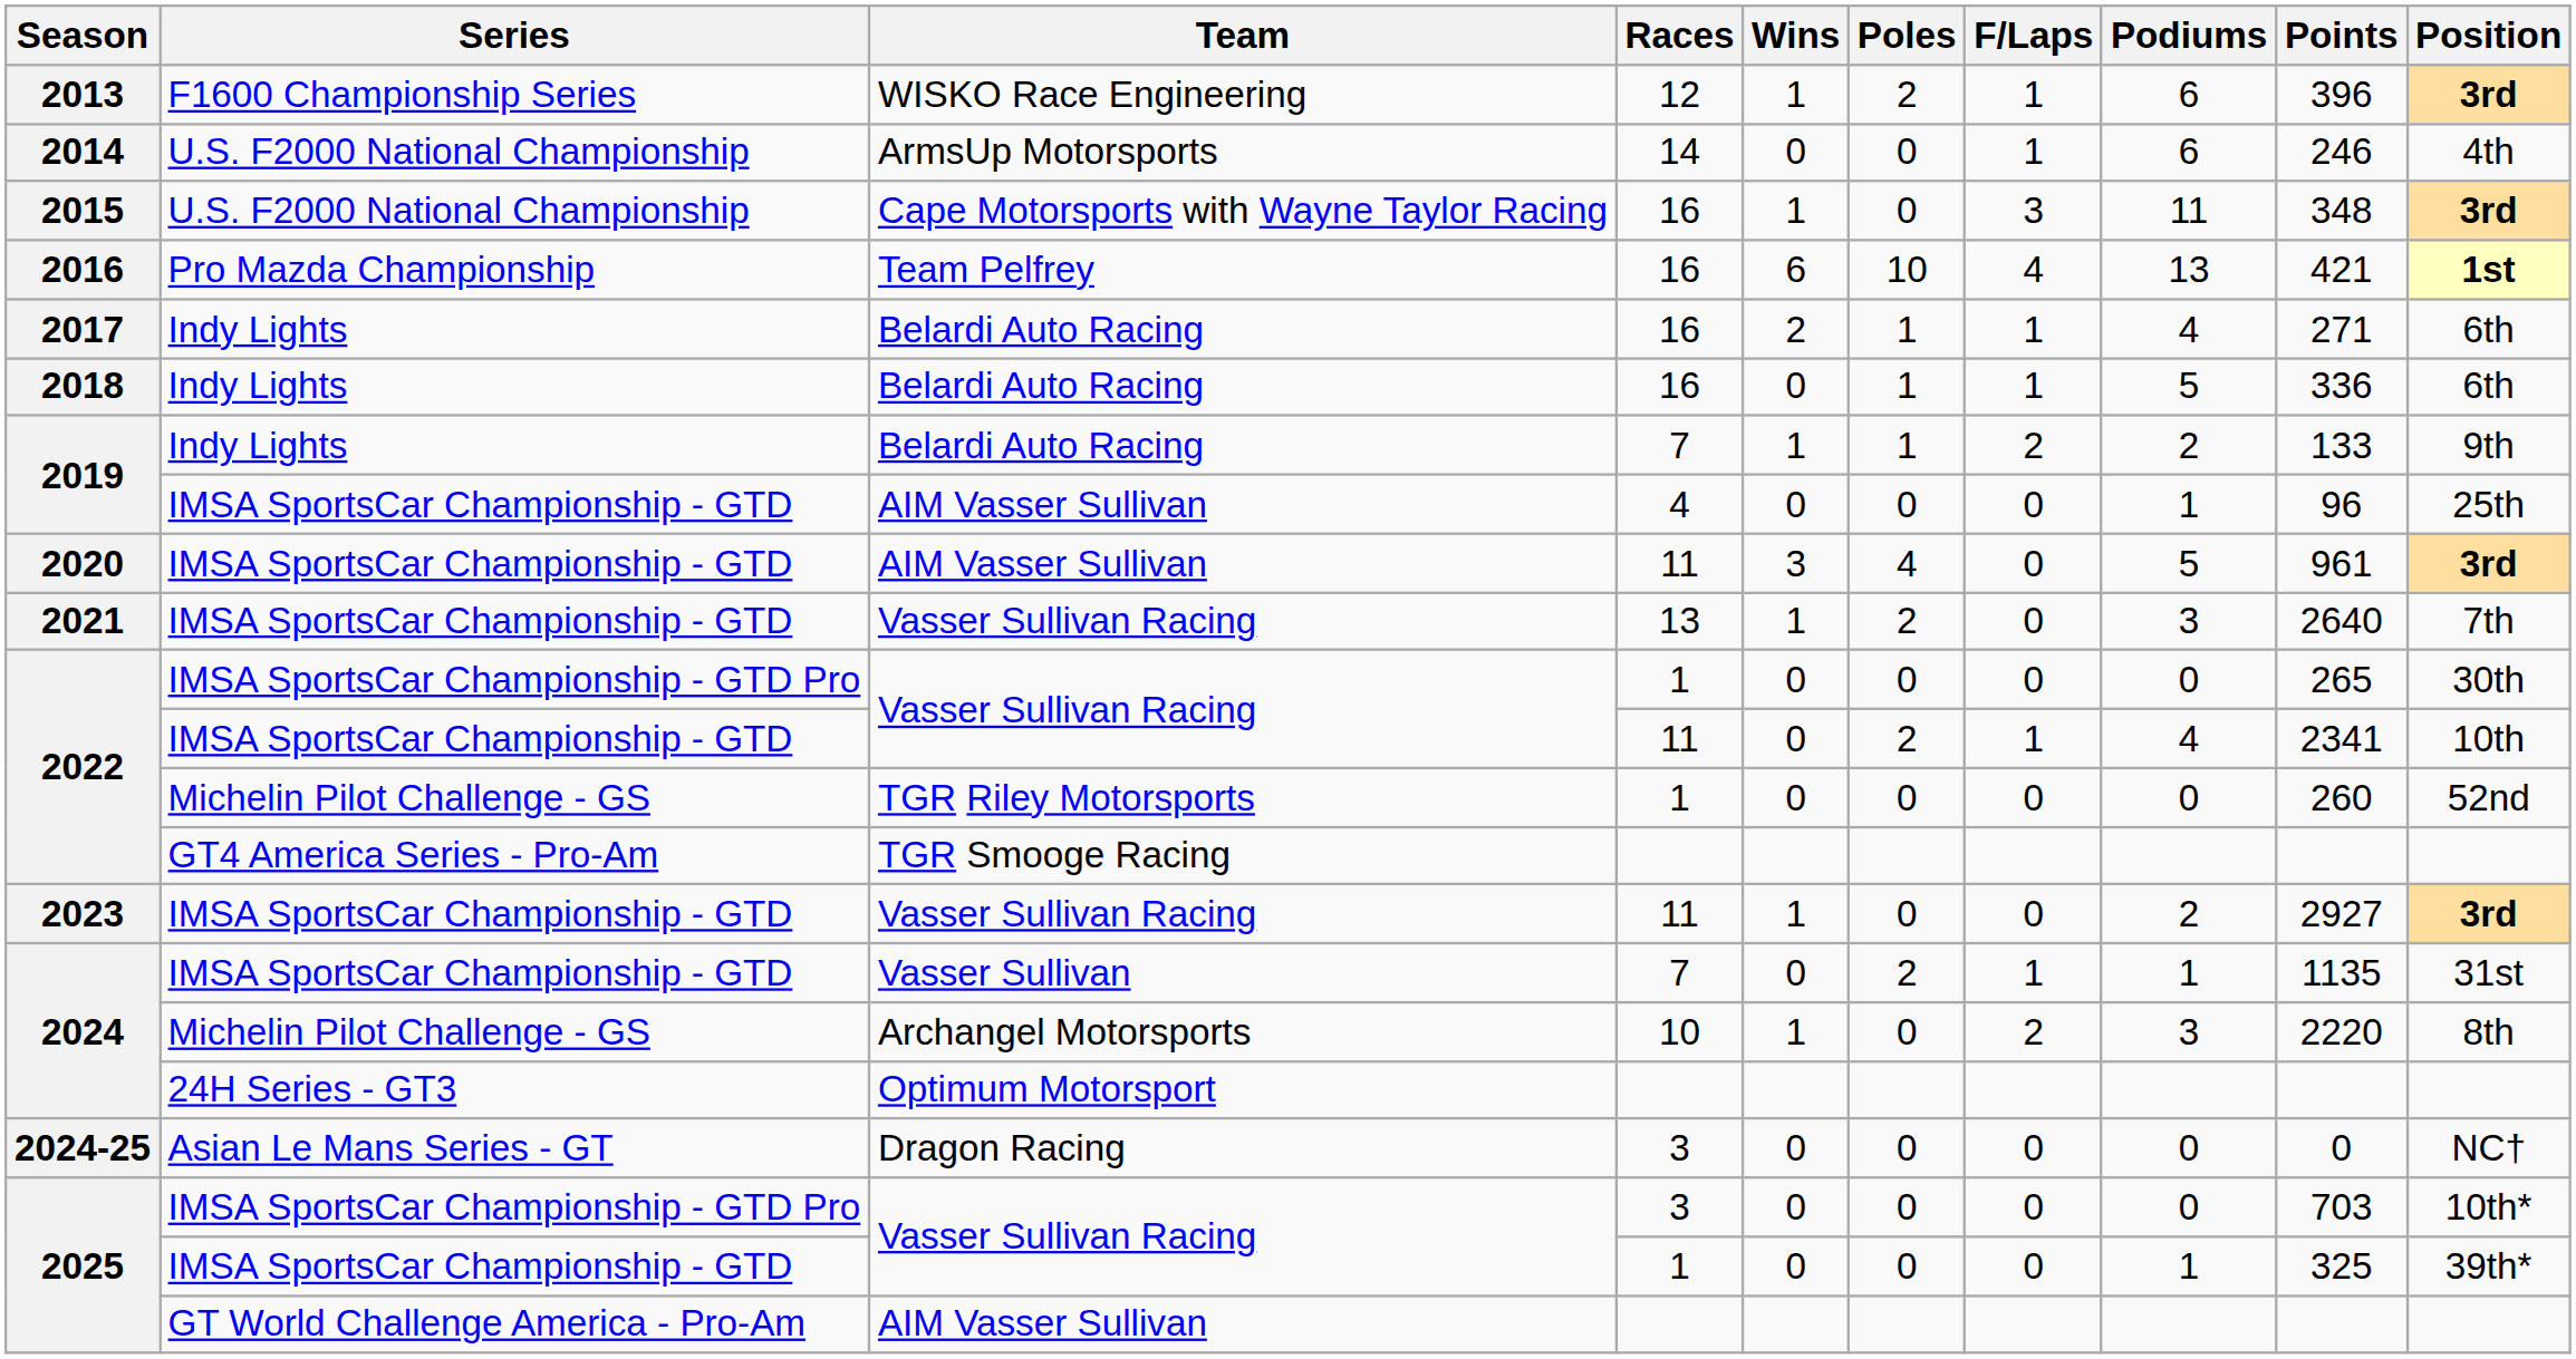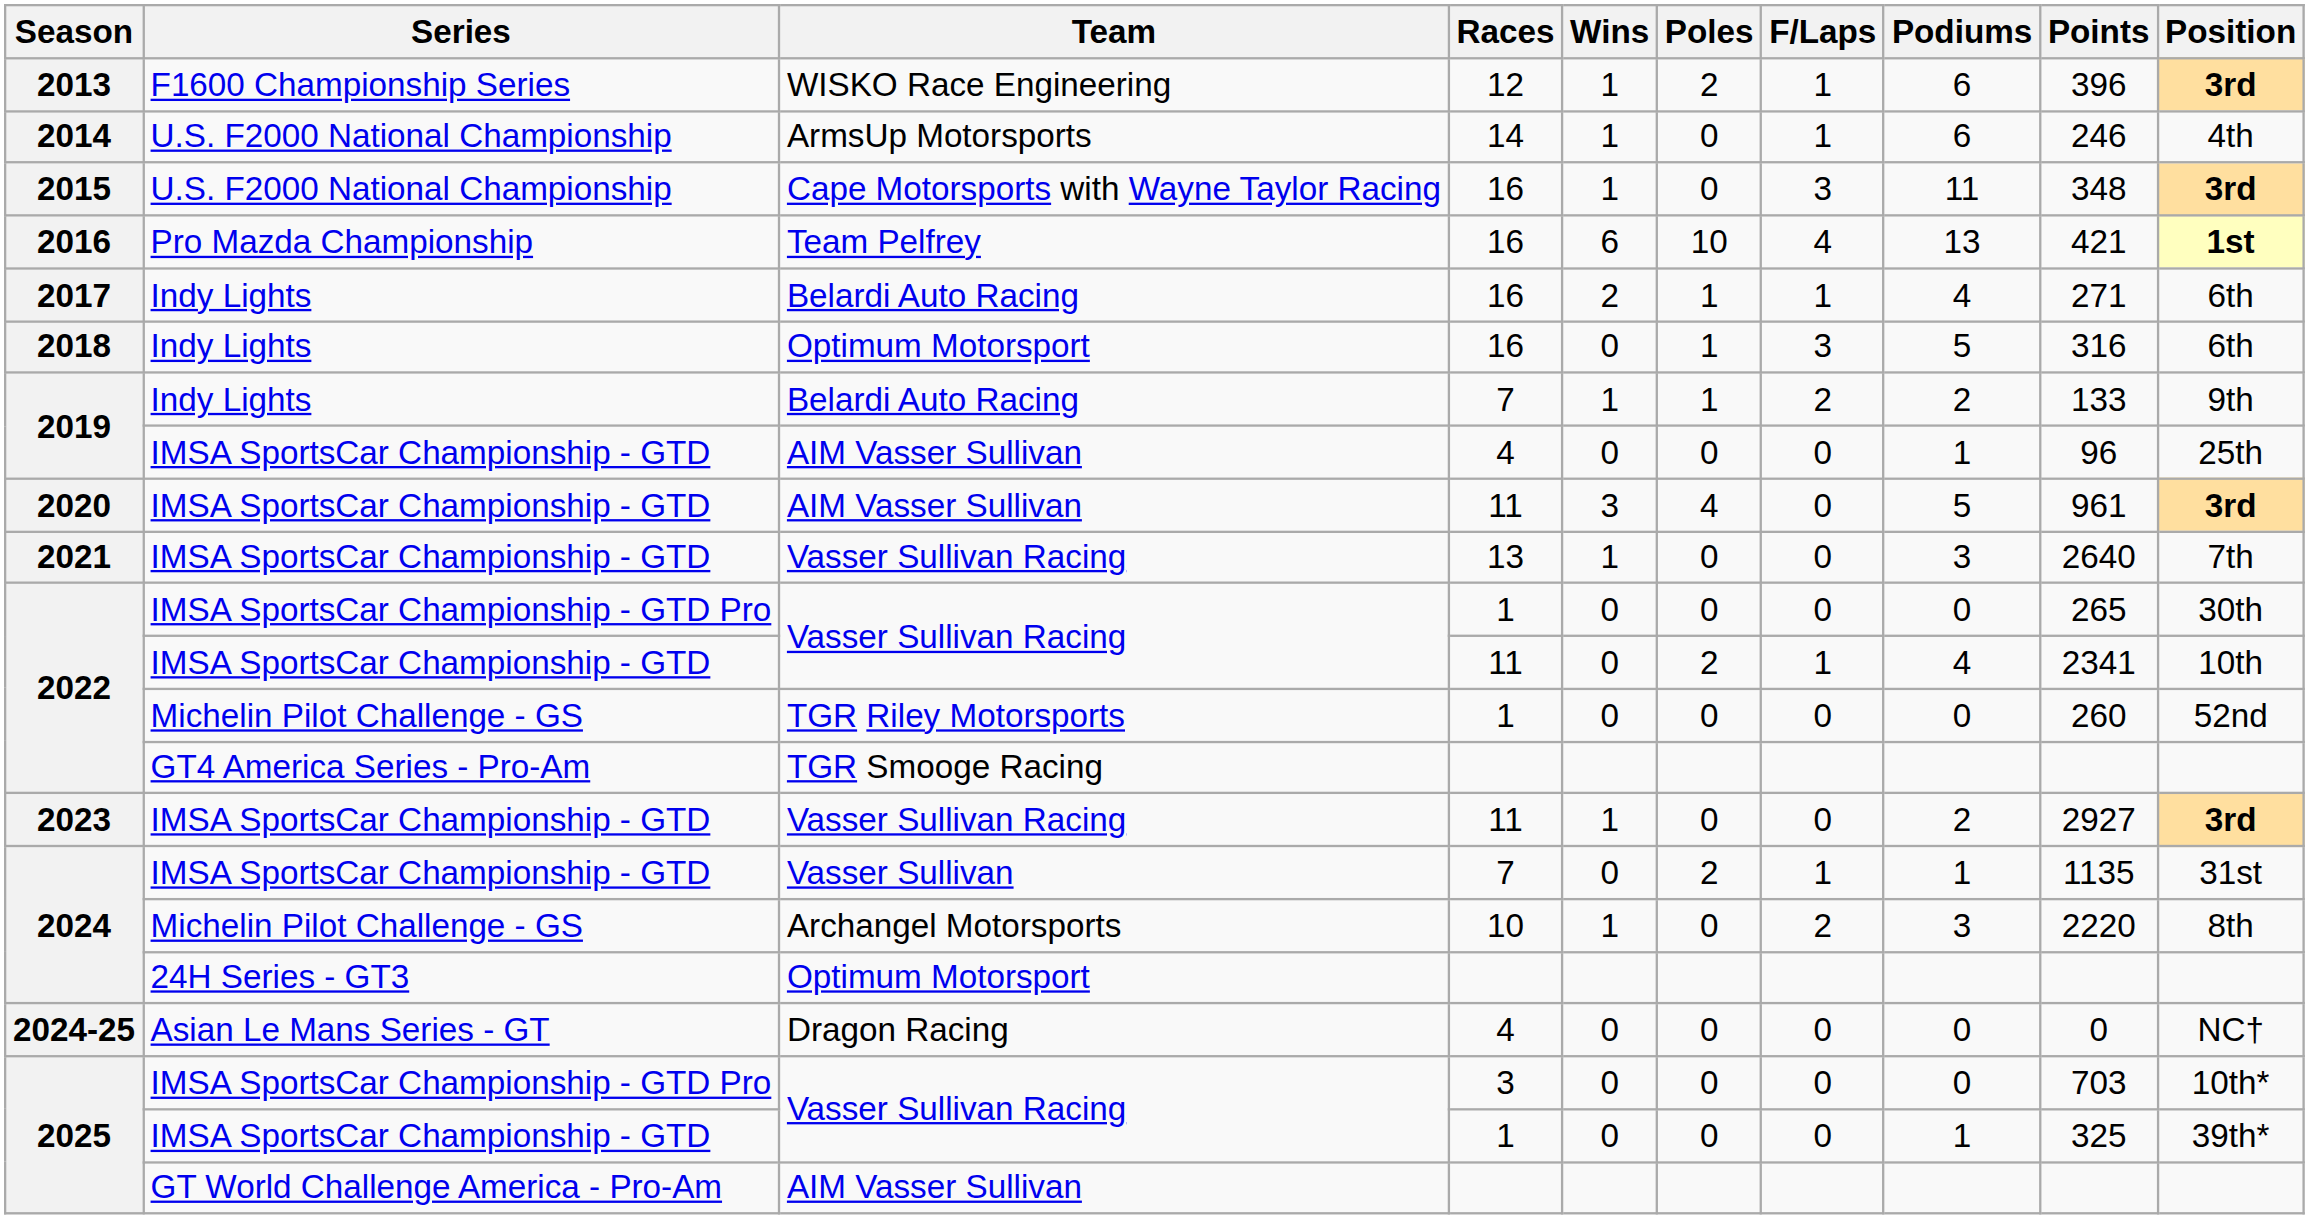 <table class="wikitable" style="font-size: 90%; text-align:center">
 <tr>
 <th>Season</th>
 <th>Series</th>
 <th>Team</th>
 <th>Races</th>
 <th>Wins</th>
 <th>Poles</th>
 <th>F/Laps</th>
 <th>Podiums</th>
 <th>Points</th>
 <th>Position</th>
 </tr>
 <tr>
 <th>2013</th>
 <td align=left><a href='#'>F1600 Championship Series</a></td>
 <td align=left>WISKO Race Engineering</td>
 <td>12</td>
 <td>1</td>
 <td>2</td>
 <td>1</td>
 <td>6</td>
 <td>396</td>
 <td style="background:#FFDF9F;"><strong>3rd</strong></td>
 </tr>
 <tr>
 <th>2014</th>
 <td align=left><a href='#'>U.S. F2000 National Championship</a></td>
 <td align=left>ArmsUp Motorsports</td>
 <td>14</td>
-<td>0</td>
+<td>1</td>
 <td>0</td>
 <td>1</td>
 <td>6</td>
 <td>246</td>
 <td>4th</td>
 </tr>
 <tr>
 <th>2015</th>
 <td align=left><a href='#'>U.S. F2000 National Championship</a></td>
 <td align=left><a href='#'>Cape Motorsports</a> with <a href='#'>Wayne Taylor Racing</a></td>
 <td>16</td>
 <td>1</td>
 <td>0</td>
 <td>3</td>
 <td>11</td>
 <td>348</td>
 <td style="background:#FFDF9F;"><strong>3rd</strong></td>
 </tr>
 <tr>
 <th>2016</th>
 <td align=left><a href='#'>Pro Mazda Championship</a></td>
 <td align=left><a href='#'>Team Pelfrey</a></td>
 <td>16</td>
 <td>6</td>
 <td>10</td>
 <td>4</td>
 <td>13</td>
 <td>421</td>
 <td style="background:#FFFFBF;"><strong>1st</strong></td>
 </tr>
 <tr>
 <th>2017</th>
 <td align=left><a href='#'>Indy Lights</a></td>
 <td align=left><a href='#'>Belardi Auto Racing</a></td>
 <td>16</td>
 <td>2</td>
 <td>1</td>
 <td>1</td>
 <td>4</td>
 <td>271</td>
 <td>6th</td>
 </tr>
 <tr>
 <th>2018</th>
 <td align=left><a href='#'>Indy Lights</a></td>
-<td align=left><a href='#'>Belardi Auto Racing</a></td>
+<td align=left><a href='#'>Optimum Motorsport</a></td>
 <td>16</td>
 <td>0</td>
 <td>1</td>
-<td>1</td>
+<td>3</td>
 <td>5</td>
-<td>336</td>
+<td>316</td>
 <td>6th</td>
 </tr>
 <tr>
 <th rowspan=2>2019</th>
 <td align=left><a href='#'>Indy Lights</a></td>
 <td align=left><a href='#'>Belardi Auto Racing</a></td>
 <td>7</td>
 <td>1</td>
 <td>1</td>
 <td>2</td>
 <td>2</td>
 <td>133</td>
 <td>9th</td>
 </tr>
 <tr>
 <td align=left><a href='#'>IMSA SportsCar Championship - GTD</a></td>
 <td align=left><a href='#'>AIM Vasser Sullivan</a></td>
 <td>4</td>
 <td>0</td>
 <td>0</td>
 <td>0</td>
 <td>1</td>
 <td>96</td>
 <td>25th</td>
 </tr>
 <tr>
 <th>2020</th>
 <td align=left><a href='#'>IMSA SportsCar Championship - GTD</a></td>
 <td align=left><a href='#'>AIM Vasser Sullivan</a></td>
 <td>11</td>
 <td>3</td>
 <td>4</td>
 <td>0</td>
 <td>5</td>
 <td>961</td>
 <td style="background:#FFDF9F;"><strong>3rd</strong></td>
 </tr>
 <tr>
 <th>2021</th>
 <td align=left><a href='#'>IMSA SportsCar Championship - GTD</a></td>
 <td align=left><a href='#'>Vasser Sullivan Racing</a></td>
 <td>13</td>
 <td>1</td>
-<td>2</td>
+<td>0</td>
 <td>0</td>
 <td>3</td>
 <td>2640</td>
 <td>7th</td>
 </tr>
 <tr>
 <th rowspan="4">2022</th>
 <td align=left><a href='#'>IMSA SportsCar Championship - GTD Pro</a></td>
 <td rowspan="2" align=left><a href='#'>Vasser Sullivan Racing</a></td>
 <td>1</td>
 <td>0</td>
 <td>0</td>
 <td>0</td>
 <td>0</td>
 <td>265</td>
 <td>30th</td>
 </tr>
 <tr>
 <td align="left"><a href='#'>IMSA SportsCar Championship - GTD</a></td>
 <td>11</td>
 <td>0</td>
 <td>2</td>
 <td>1</td>
 <td>4</td>
 <td>2341</td>
 <td>10th</td>
 </tr>
 <tr>
 <td align=left><a href='#'>Michelin Pilot Challenge - GS</a></td>
 <td align=left><a href='#'>TGR</a> <a href='#'>Riley Motorsports</a></td>
 <td>1</td>
 <td>0</td>
 <td>0</td>
 <td>0</td>
 <td>0</td>
 <td>260</td>
 <td>52nd</td>
 </tr>
 <tr>
 <td align=left><a href='#'>GT4 America Series - Pro-Am</a></td>
 <td align=left><a href='#'>TGR</a> Smooge Racing</td>
 <td></td>
 <td></td>
 <td></td>
 <td></td>
 <td></td>
 <td></td>
 <td></td>
 </tr>
 <tr>
 <th>2023</th>
 <td align=left><a href='#'>IMSA SportsCar Championship - GTD</a></td>
 <td align=left><a href='#'>Vasser Sullivan Racing</a></td>
 <td>11</td>
 <td>1</td>
 <td>0</td>
 <td>0</td>
 <td>2</td>
 <td>2927</td>
 <td style="background:#FFDF9F;"><strong>3rd</strong></td>
 </tr>
 <tr>
 <th rowspan="3">2024</th>
 <td align=left><a href='#'>IMSA SportsCar Championship - GTD</a></td>
 <td align=left><a href='#'>Vasser Sullivan</a></td>
 <td>7</td>
 <td>0</td>
 <td>2</td>
 <td>1</td>
 <td>1</td>
 <td>1135</td>
 <td>31st</td>
 </tr>
 <tr>
 <td align=left><a href='#'>Michelin Pilot Challenge - GS</a></td>
 <td align=left>Archangel Motorsports</td>
 <td>10</td>
 <td>1</td>
 <td>0</td>
 <td>2</td>
 <td>3</td>
 <td>2220</td>
 <td>8th</td>
 </tr>
 <tr>
 <td align=left><a href='#'>24H Series - GT3</a></td>
 <td align=left><a href='#'>Optimum Motorsport</a></td>
 <td></td>
 <td></td>
 <td></td>
 <td></td>
 <td></td>
 <td></td>
 <td></td>
 </tr>
 <tr>
 <th>2024-25</th>
 <td align=left><a href='#'>Asian Le Mans Series - GT</a></td>
 <td align=left>Dragon Racing</td>
-<td>3</td>
+<td>4</td>
 <td>0</td>
 <td>0</td>
 <td>0</td>
 <td>0</td>
 <td>0</td>
 <td>NC†</td>
 </tr>
 <tr>
 <th rowspan="3">2025</th>
 <td align=left><a href='#'>IMSA SportsCar Championship - GTD Pro</a></td>
 <td rowspan="2" align="left"><a href='#'>Vasser Sullivan Racing</a></td>
 <td>3</td>
 <td>0</td>
 <td>0</td>
 <td>0</td>
 <td>0</td>
 <td>703</td>
 <td>10th*</td>
 </tr>
 <tr>
 <td align=left><a href='#'>IMSA SportsCar Championship - GTD</a></td>
 <td>1</td>
 <td>0</td>
 <td>0</td>
 <td>0</td>
 <td>1</td>
 <td>325</td>
 <td>39th*</td>
 </tr>
 <tr>
 <td align=left><a href='#'>GT World Challenge America - Pro-Am</a></td>
 <td align=left><a href='#'>AIM Vasser Sullivan</a></td>
 <td></td>
 <td></td>
 <td></td>
 <td></td>
 <td></td>
 <td></td>
 <td></td>
 </tr>
 </table>
